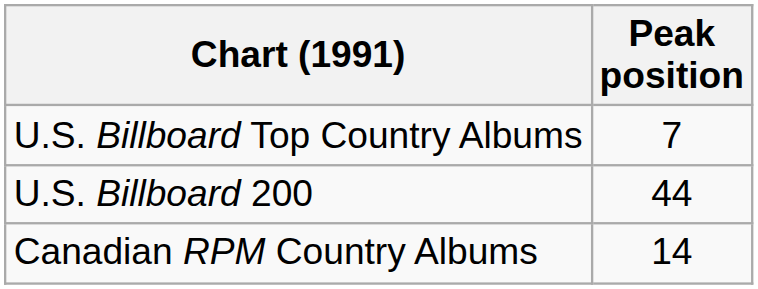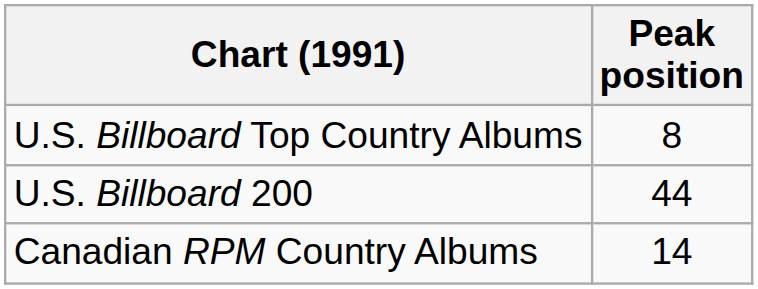 <table class="wikitable">
 <tr>
 <th>Chart (1991)</th>
 <th>Peak<br>position</th>
 </tr>
 <tr>
 <td>U.S. <em>Billboard</em> Top Country Albums</td>
-<td align="center">7</td>
+<td align="center">8</td>
 </tr>
 <tr>
 <td>U.S. <em>Billboard</em> 200</td>
 <td align="center">44</td>
 </tr>
 <tr>
 <td>Canadian <em>RPM</em> Country Albums</td>
 <td align="center">14</td>
 </tr>
 </table>
